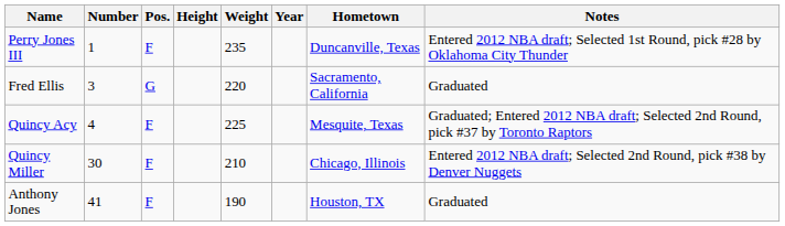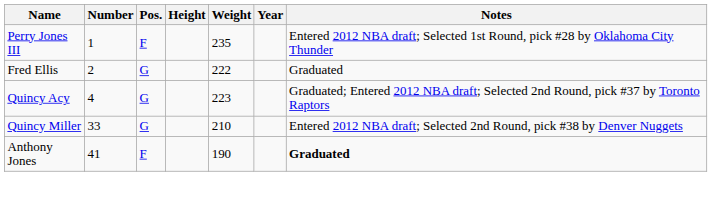 <table class="wikitable sortable" border="1">
 <tr>
 <th>Name</th>
 <th>Number</th>
 <th>Pos.</th>
 <th>Height</th>
 <th>Weight</th>
 <th>Year</th>
-<th>Hometown</th>
 <th class="unsortable">Notes</th>
 </tr>
 <tr>
 <td><a href='#'>Perry Jones III</a></td>
 <td>1</td>
 <td><a href='#'>F</a></td>
 <td></td>
 <td>235</td>
 <td></td>
-<td><a href='#'>Duncanville, Texas</a></td>
 <td>Entered <a href='#'>2012 NBA draft</a>; Selected 1st Round, pick #28 by <a href='#'>Oklahoma City Thunder</a></td>
 </tr>
 <tr>
 <td>Fred Ellis</td>
-<td>3</td>
+<td>2</td>
 <td><a href='#'>G</a></td>
 <td></td>
-<td>220</td>
+<td>222</td>
 <td></td>
-<td><a href='#'>Sacramento, California</a></td>
 <td>Graduated</td>
 </tr>
 <tr>
 <td><a href='#'>Quincy Acy</a></td>
 <td>4</td>
-<td><a href='#'>F</a></td>
+<td><a href='#'>G</a></td>
 <td></td>
-<td>225</td>
+<td>223</td>
 <td></td>
-<td><a href='#'>Mesquite, Texas</a></td>
 <td>Graduated; Entered <a href='#'>2012 NBA draft</a>; Selected 2nd Round, pick #37 by <a href='#'>Toronto Raptors</a></td>
 </tr>
 <tr>
 <td><a href='#'>Quincy Miller</a></td>
-<td>30</td>
-<td><a href='#'>F</a></td>
+<td>33</td>
+<td><a href='#'>G</a></td>
 <td></td>
 <td>210</td>
 <td></td>
-<td><a href='#'>Chicago, Illinois</a></td>
 <td>Entered <a href='#'>2012 NBA draft</a>; Selected 2nd Round, pick #38 by <a href='#'>Denver Nuggets</a></td>
 </tr>
 <tr>
 <td>Anthony Jones</td>
 <td>41</td>
 <td><a href='#'>F</a></td>
 <td></td>
 <td>190</td>
 <td></td>
-<td><a href='#'>Houston, TX</a></td>
-<td>Graduated</td>
+<td><strong>Graduated</strong></td>
 </tr>
 </table>
